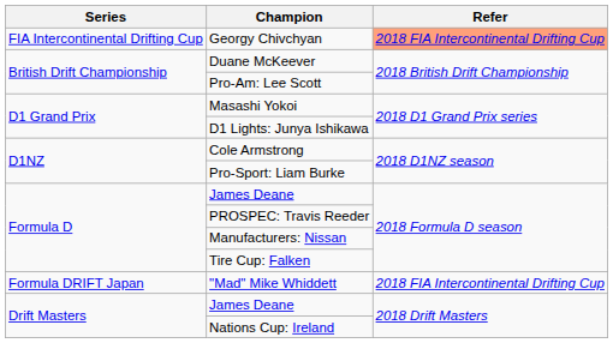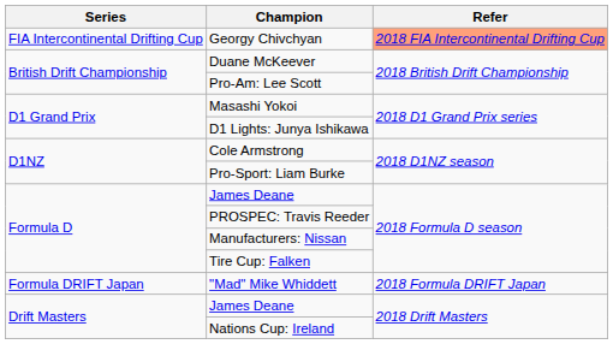 <table class="wikitable" style="font-size:87%">
 <tr>
 <th>Series</th>
 <th>Champion</th>
 <th>Refer</th>
 </tr>
 <tr>
 <td><a href='#'>FIA Intercontinental Drifting Cup</a></td>
 <td> Georgy Chivchyan</td>
 <td style="background: lightsalmon;"><em><a href='#'>2018 FIA Intercontinental Drifting Cup</a></em></td>
 </tr>
 <tr>
 <td rowspan=2><a href='#'>British Drift Championship</a></td>
 <td> Duane McKeever</td>
 <td rowspan=2><em><a href='#'>2018 British Drift Championship</a></em></td>
 </tr>
 <tr>
 <td>Pro-Am:  Lee Scott</td>
 </tr>
 <tr>
 <td rowspan=2><a href='#'>D1 Grand Prix</a></td>
 <td> Masashi Yokoi</td>
 <td rowspan=2><em><a href='#'>2018 D1 Grand Prix series</a></em></td>
 </tr>
 <tr>
 <td>D1 Lights:  Junya Ishikawa</td>
 </tr>
 <tr>
 <td rowspan="2"><a href='#'>D1NZ</a></td>
 <td> Cole Armstrong</td>
 <td rowspan="2"><em><a href='#'>2018 D1NZ season</a></em></td>
 </tr>
 <tr>
 <td>Pro-Sport:  Liam Burke</td>
 </tr>
 <tr>
 <td rowspan=4><a href='#'>Formula D</a></td>
 <td> <a href='#'>James Deane</a></td>
 <td rowspan=4><em><a href='#'>2018 Formula D season</a></em></td>
 </tr>
 <tr>
 <td>PROSPEC:  Travis Reeder</td>
 </tr>
 <tr>
 <td>Manufacturers:  <a href='#'>Nissan</a></td>
 </tr>
 <tr>
 <td>Tire Cup:  <a href='#'>Falken</a></td>
 </tr>
 <tr>
 <td><a href='#'>Formula DRIFT Japan</a></td>
 <td> <a href='#'>"Mad" Mike Whiddett</a></td>
-<td><em><a href='#'>2018 FIA Intercontinental Drifting Cup</a></em></td>
+<td><em><a href='#'>2018 Formula DRIFT Japan</a></em></td>
 </tr>
 <tr>
 <td rowspan=2><a href='#'>Drift Masters</a></td>
 <td> <a href='#'>James Deane</a></td>
 <td rowspan=2><em><a href='#'>2018 Drift Masters</a></em></td>
 </tr>
 <tr>
 <td>Nations Cup:  <a href='#'>Ireland</a></td>
 </tr>
 </table>
